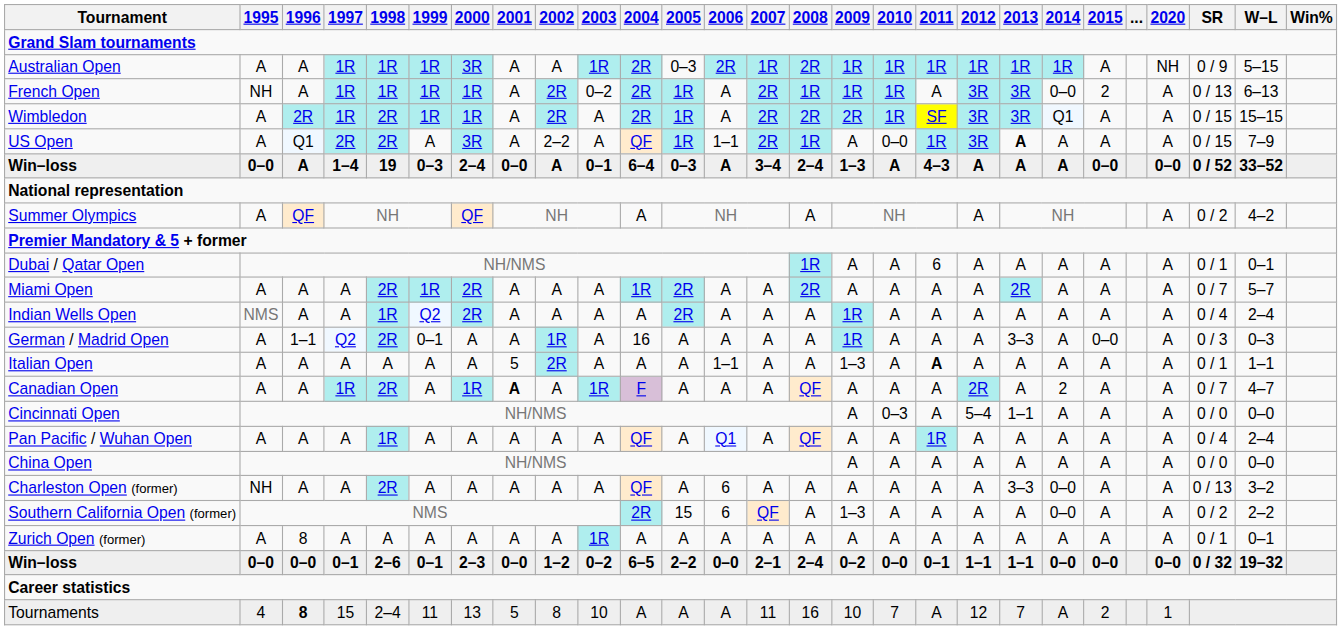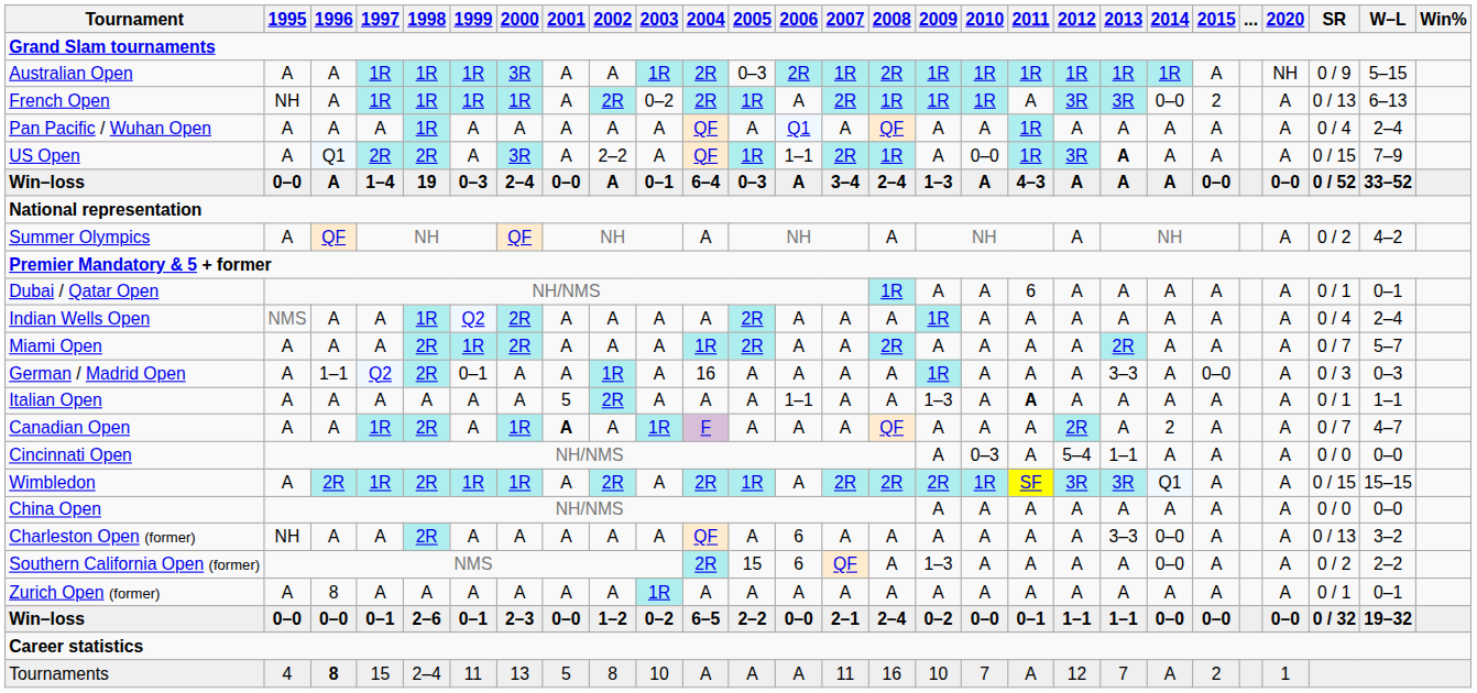 <table class="wikitable nowrap" style=text-align:center;font-size:90%>
 <tr>
 <th>Tournament</th>
 <th><a href='#'>1995</a></th>
 <th><a href='#'>1996</a></th>
 <th><a href='#'>1997</a></th>
 <th><a href='#'>1998</a></th>
 <th><a href='#'>1999</a></th>
 <th><a href='#'>2000</a></th>
 <th><a href='#'>2001</a></th>
 <th><a href='#'>2002</a></th>
 <th><a href='#'>2003</a></th>
 <th><a href='#'>2004</a></th>
 <th><a href='#'>2005</a></th>
 <th><a href='#'>2006</a></th>
 <th><a href='#'>2007</a></th>
 <th><a href='#'>2008</a></th>
 <th><a href='#'>2009</a></th>
 <th><a href='#'>2010</a></th>
 <th><a href='#'>2011</a></th>
 <th><a href='#'>2012</a></th>
 <th><a href='#'>2013</a></th>
 <th><a href='#'>2014</a></th>
 <th><a href='#'>2015</a></th>
 <th>...</th>
 <th><a href='#'>2020</a></th>
 <th>SR</th>
 <th>W–L</th>
 <th>Win%</th>
 </tr>
 <tr>
 <td align="left"  colspan="27"><strong><a href='#'>Grand Slam tournaments</a></strong></td>
 </tr>
 <tr>
 <td align="left"><a href='#'>Australian Open</a></td>
 <td>A</td>
 <td>A</td>
 <td bgcolor="afeeee"><a href='#'>1R</a></td>
 <td bgcolor="afeeee"><a href='#'>1R</a></td>
 <td bgcolor="afeeee"><a href='#'>1R</a></td>
 <td bgcolor="afeeee"><a href='#'>3R</a></td>
 <td>A</td>
 <td>A</td>
 <td bgcolor="afeeee"><a href='#'>1R</a></td>
 <td bgcolor="afeeee"><a href='#'>2R</a></td>
 <td>0–3</td>
 <td bgcolor="afeeee"><a href='#'>2R</a></td>
 <td bgcolor="afeeee"><a href='#'>1R</a></td>
 <td bgcolor="afeeee"><a href='#'>2R</a></td>
 <td bgcolor="afeeee"><a href='#'>1R</a></td>
 <td bgcolor="afeeee"><a href='#'>1R</a></td>
 <td bgcolor="afeeee"><a href='#'>1R</a></td>
 <td bgcolor="afeeee"><a href='#'>1R</a></td>
 <td bgcolor="afeeee"><a href='#'>1R</a></td>
 <td bgcolor="afeeee"><a href='#'>1R</a></td>
 <td>A</td>
 <td></td>
 <td>NH</td>
 <td>0 / 9</td>
 <td>5–15</td>
 <td></td>
 </tr>
 <tr>
 <td align="left"><a href='#'>French Open</a></td>
 <td>NH</td>
 <td>A</td>
 <td bgcolor="afeeee"><a href='#'>1R</a></td>
 <td bgcolor="afeeee"><a href='#'>1R</a></td>
 <td bgcolor="afeeee"><a href='#'>1R</a></td>
 <td bgcolor="afeeee"><a href='#'>1R</a></td>
 <td>A</td>
 <td bgcolor="afeeee"><a href='#'>2R</a></td>
 <td>0–2</td>
 <td bgcolor="afeeee"><a href='#'>2R</a></td>
 <td bgcolor="afeeee"><a href='#'>1R</a></td>
 <td>A</td>
 <td bgcolor="afeeee"><a href='#'>2R</a></td>
 <td bgcolor="afeeee"><a href='#'>1R</a></td>
 <td bgcolor="afeeee"><a href='#'>1R</a></td>
 <td bgcolor="afeeee"><a href='#'>1R</a></td>
 <td>A</td>
 <td bgcolor="afeeee"><a href='#'>3R</a></td>
 <td bgcolor="afeeee"><a href='#'>3R</a></td>
 <td>0–0</td>
 <td>2</td>
 <td></td>
 <td>A</td>
 <td>0 / 13</td>
 <td>6–13</td>
 <td></td>
 </tr>
 <tr>
-<td align="left"><a href='#'>Wimbledon</a></td>
+<td align="left"><a href='#'>Pan Pacific</a> / <a href='#'>Wuhan Open</a></td>
 <td>A</td>
-<td bgcolor="afeeee"><a href='#'>2R</a></td>
-<td bgcolor="afeeee"><a href='#'>1R</a></td>
-<td bgcolor="afeeee"><a href='#'>2R</a></td>
-<td bgcolor="afeeee"><a href='#'>1R</a></td>
-<td bgcolor="afeeee"><a href='#'>1R</a></td>
 <td>A</td>
-<td bgcolor="afeeee"><a href='#'>2R</a></td>
 <td>A</td>
-<td bgcolor="afeeee"><a href='#'>2R</a></td>
-<td bgcolor="afeeee"><a href='#'>1R</a></td>
+<td bgcolor=afeeee><a href='#'>1R</a></td>
 <td>A</td>
-<td bgcolor="afeeee"><a href='#'>2R</a></td>
-<td bgcolor="afeeee"><a href='#'>2R</a></td>
-<td bgcolor="afeeee"><a href='#'>2R</a></td>
-<td bgcolor="afeeee"><a href='#'>1R</a></td>
-<td bgcolor="yellow"><a href='#'>SF</a></td>
-<td bgcolor="afeeee"><a href='#'>3R</a></td>
-<td bgcolor="afeeee"><a href='#'>3R</a></td>
-<td bgcolor=f0f8ff>Q1</td>
+<td>A</td>
+<td>A</td>
+<td>A</td>
+<td>A</td>
+<td bgcolor=ffebcd><a href='#'>QF</a></td>
+<td>A</td>
+<td bgcolor=f0f8ff><a href='#'>Q1</a></td>
+<td>A</td>
+<td bgcolor=ffebcd><a href='#'>QF</a></td>
+<td>A</td>
+<td>A</td>
+<td bgcolor=afeeee><a href='#'>1R</a></td>
+<td>A</td>
+<td>A</td>
+<td>A</td>
 <td>A</td>
 <td></td>
 <td>A</td>
-<td>0 / 15</td>
-<td>15–15</td>
+<td>0 / 4</td>
+<td>2–4</td>
 <td></td>
 </tr>
 <tr>
 <td align="left"><a href='#'>US Open</a></td>
 <td>A</td>
 <td bgcolor=f0f8ff>Q1</td>
 <td bgcolor="afeeee"><a href='#'>2R</a></td>
 <td bgcolor="afeeee"><a href='#'>2R</a></td>
 <td>A</td>
 <td bgcolor="afeeee"><a href='#'>3R</a></td>
 <td>A</td>
 <td>2–2</td>
 <td>A</td>
 <td bgcolor="ffebcd"><a href='#'>QF</a></td>
 <td bgcolor="afeeee"><a href='#'>1R</a></td>
 <td>1–1</td>
 <td bgcolor="afeeee"><a href='#'>2R</a></td>
 <td bgcolor="afeeee"><a href='#'>1R</a></td>
 <td>A</td>
 <td>0–0</td>
 <td bgcolor="afeeee"><a href='#'>1R</a></td>
 <td bgcolor="afeeee"><a href='#'>3R</a></td>
 <td><strong>A</strong></td>
 <td>A</td>
 <td>A</td>
 <td></td>
 <td>A</td>
 <td>0 / 15</td>
 <td>7–9</td>
 <td></td>
 </tr>
 <tr style="background:#efefef;font-weight:bold">
 <td style="text-align:left">Win–loss</td>
 <td>0–0</td>
 <td>A</td>
 <td>1–4</td>
 <td>19</td>
 <td>0–3</td>
 <td>2–4</td>
 <td>0–0</td>
 <td>A</td>
 <td>0–1</td>
 <td>6–4</td>
 <td>0–3</td>
 <td>A</td>
 <td>3–4</td>
 <td>2–4</td>
 <td>1–3</td>
 <td>A</td>
 <td>4–3</td>
 <td>A</td>
 <td>A</td>
 <td>A</td>
 <td>0–0</td>
 <td></td>
 <td>0–0</td>
 <td>0 / 52</td>
 <td>33–52</td>
 <td></td>
 </tr>
 <tr>
 <td align=left colspan="27"><strong>National representation</strong></td>
 </tr>
 <tr>
 <td align="left"><a href='#'>Summer Olympics</a></td>
 <td>A</td>
 <td bgcolor=ffebcd><a href='#'>QF</a></td>
 <td colspan="3" style=color:#767676>NH</td>
 <td bgcolor=ffebcd><a href='#'>QF</a></td>
 <td colspan="3" style=color:#767676>NH</td>
 <td>A</td>
 <td colspan="3" style=color:#767676>NH</td>
 <td>A</td>
 <td colspan="3" style=color:#767676>NH</td>
 <td>A</td>
 <td colspan="3" style=color:#767676>NH</td>
 <td></td>
 <td>A</td>
 <td>0 / 2</td>
 <td>4–2</td>
 <td></td>
 </tr>
 <tr>
 <td align="left"  colspan="27"><strong><a href='#'>Premier Mandatory & 5</a> + former</strong></td>
 </tr>
 <tr>
 <td align="left"><a href='#'>Dubai</a> / <a href='#'>Qatar Open</a></td>
 <td colspan="13" style=color:#767676>NH/NMS</td>
 <td bgcolor=afeeee><a href='#'>1R</a></td>
 <td>A</td>
 <td>A</td>
 <td>6</td>
 <td>A</td>
 <td>A</td>
 <td>A</td>
 <td>A</td>
 <td></td>
 <td>A</td>
 <td>0 / 1</td>
 <td>0–1</td>
 <td></td>
 </tr>
 <tr>
+<td align="left"><a href='#'>Indian Wells Open</a></td>
+<td style=color:#767676>NMS</td>
+<td>A</td>
+<td>A</td>
+<td bgcolor=afeeee><a href='#'>1R</a></td>
+<td bgcolor=f0f8ff><a href='#'>Q2</a></td>
+<td bgcolor=afeeee><a href='#'>2R</a></td>
+<td>A</td>
+<td>A</td>
+<td>A</td>
+<td>A</td>
+<td bgcolor=afeeee><a href='#'>2R</a></td>
+<td>A</td>
+<td>A</td>
+<td>A</td>
+<td bgcolor=afeeee><a href='#'>1R</a></td>
+<td>A</td>
+<td>A</td>
+<td>A</td>
+<td>A</td>
+<td>A</td>
+<td>A</td>
+<td></td>
+<td>A</td>
+<td>0 / 4</td>
+<td>2–4</td>
+<td></td>
+</tr>
+<tr>
 <td align="left"><a href='#'>Miami Open</a></td>
 <td>A</td>
 <td>A</td>
 <td>A</td>
 <td bgcolor=afeeee><a href='#'>2R</a></td>
 <td bgcolor=afeeee><a href='#'>1R</a></td>
 <td bgcolor=afeeee><a href='#'>2R</a></td>
 <td>A</td>
 <td>A</td>
 <td>A</td>
 <td bgcolor=afeeee><a href='#'>1R</a></td>
 <td bgcolor=afeeee><a href='#'>2R</a></td>
 <td>A</td>
 <td>A</td>
 <td bgcolor=afeeee><a href='#'>2R</a></td>
 <td>A</td>
 <td>A</td>
 <td>A</td>
 <td>A</td>
 <td bgcolor=afeeee><a href='#'>2R</a></td>
 <td>A</td>
 <td>A</td>
 <td></td>
 <td>A</td>
 <td>0 / 7</td>
 <td>5–7</td>
-<td></td>
-</tr>
-<tr>
-<td align="left"><a href='#'>Indian Wells Open</a></td>
-<td style=color:#767676>NMS</td>
-<td>A</td>
-<td>A</td>
-<td bgcolor=afeeee><a href='#'>1R</a></td>
-<td bgcolor=f0f8ff><a href='#'>Q2</a></td>
-<td bgcolor=afeeee><a href='#'>2R</a></td>
-<td>A</td>
-<td>A</td>
-<td>A</td>
-<td>A</td>
-<td bgcolor=afeeee><a href='#'>2R</a></td>
-<td>A</td>
-<td>A</td>
-<td>A</td>
-<td bgcolor=afeeee><a href='#'>1R</a></td>
-<td>A</td>
-<td>A</td>
-<td>A</td>
-<td>A</td>
-<td>A</td>
-<td>A</td>
-<td></td>
-<td>A</td>
-<td>0 / 4</td>
-<td>2–4</td>
 <td></td>
 </tr>
 <tr>
 <td align="left"><a href='#'>German</a> / <a href='#'>Madrid Open</a></td>
 <td>A</td>
 <td>1–1</td>
 <td bgcolor=f0f8ff><a href='#'>Q2</a></td>
 <td bgcolor=afeeee><a href='#'>2R</a></td>
 <td>0–1</td>
 <td>A</td>
 <td>A</td>
 <td bgcolor=afeeee><a href='#'>1R</a></td>
 <td>A</td>
 <td>16</td>
 <td>A</td>
 <td>A</td>
 <td>A</td>
 <td>A</td>
 <td bgcolor=afeeee><a href='#'>1R</a></td>
 <td>A</td>
 <td>A</td>
 <td>A</td>
 <td>3–3</td>
 <td>A</td>
 <td>0–0</td>
 <td></td>
 <td>A</td>
 <td>0 / 3</td>
 <td>0–3</td>
 <td></td>
 </tr>
 <tr>
 <td align="left"><a href='#'>Italian Open</a></td>
 <td>A</td>
 <td>A</td>
 <td>A</td>
 <td>A</td>
 <td>A</td>
 <td>A</td>
 <td>5</td>
 <td bgcolor=afeeee><a href='#'>2R</a></td>
 <td>A</td>
 <td>A</td>
 <td>A</td>
 <td>1–1</td>
 <td>A</td>
 <td>A</td>
 <td>1–3</td>
 <td>A</td>
 <td><strong>A</strong></td>
 <td>A</td>
 <td>A</td>
 <td>A</td>
 <td>A</td>
 <td></td>
 <td>A</td>
 <td>0 / 1</td>
 <td>1–1</td>
 <td></td>
 </tr>
 <tr>
 <td align="left"><a href='#'>Canadian Open</a></td>
 <td>A</td>
 <td>A</td>
 <td bgcolor=afeeee><a href='#'>1R</a></td>
 <td bgcolor=afeeee><a href='#'>2R</a></td>
 <td>A</td>
 <td bgcolor=afeeee><a href='#'>1R</a></td>
 <td><strong>A</strong></td>
 <td>A</td>
 <td bgcolor=afeeee><a href='#'>1R</a></td>
 <td bgcolor=thistle><a href='#'>F</a></td>
 <td>A</td>
 <td>A</td>
 <td>A</td>
 <td bgcolor=ffebcd><a href='#'>QF</a></td>
 <td>A</td>
 <td>A</td>
 <td>A</td>
 <td bgcolor=afeeee><a href='#'>2R</a></td>
 <td>A</td>
 <td>2</td>
 <td>A</td>
 <td></td>
 <td>A</td>
 <td>0 / 7</td>
 <td>4–7</td>
 <td></td>
 </tr>
 <tr>
 <td align="left"><a href='#'>Cincinnati Open</a></td>
 <td colspan="14" style=color:#767676>NH/NMS</td>
 <td>A</td>
 <td>0–3</td>
 <td>A</td>
 <td>5–4</td>
 <td>1–1</td>
 <td>A</td>
 <td>A</td>
 <td></td>
 <td>A</td>
 <td>0 / 0</td>
 <td>0–0</td>
 <td></td>
 </tr>
 <tr>
-<td align="left"><a href='#'>Pan Pacific</a> / <a href='#'>Wuhan Open</a></td>
+<td align="left"><a href='#'>Wimbledon</a></td>
 <td>A</td>
+<td bgcolor="afeeee"><a href='#'>2R</a></td>
+<td bgcolor="afeeee"><a href='#'>1R</a></td>
+<td bgcolor="afeeee"><a href='#'>2R</a></td>
+<td bgcolor="afeeee"><a href='#'>1R</a></td>
+<td bgcolor="afeeee"><a href='#'>1R</a></td>
 <td>A</td>
+<td bgcolor="afeeee"><a href='#'>2R</a></td>
 <td>A</td>
-<td bgcolor=afeeee><a href='#'>1R</a></td>
+<td bgcolor="afeeee"><a href='#'>2R</a></td>
+<td bgcolor="afeeee"><a href='#'>1R</a></td>
 <td>A</td>
-<td>A</td>
-<td>A</td>
-<td>A</td>
-<td>A</td>
-<td bgcolor=ffebcd><a href='#'>QF</a></td>
-<td>A</td>
-<td bgcolor=f0f8ff><a href='#'>Q1</a></td>
-<td>A</td>
-<td bgcolor=ffebcd><a href='#'>QF</a></td>
-<td>A</td>
-<td>A</td>
-<td bgcolor=afeeee><a href='#'>1R</a></td>
-<td>A</td>
-<td>A</td>
-<td>A</td>
+<td bgcolor="afeeee"><a href='#'>2R</a></td>
+<td bgcolor="afeeee"><a href='#'>2R</a></td>
+<td bgcolor="afeeee"><a href='#'>2R</a></td>
+<td bgcolor="afeeee"><a href='#'>1R</a></td>
+<td bgcolor="yellow"><a href='#'>SF</a></td>
+<td bgcolor="afeeee"><a href='#'>3R</a></td>
+<td bgcolor="afeeee"><a href='#'>3R</a></td>
+<td bgcolor=f0f8ff>Q1</td>
 <td>A</td>
 <td></td>
 <td>A</td>
-<td>0 / 4</td>
-<td>2–4</td>
+<td>0 / 15</td>
+<td>15–15</td>
 <td></td>
 </tr>
 <tr>
 <td align="left"><a href='#'>China Open</a></td>
 <td colspan="14" style=color:#767676>NH/NMS</td>
 <td>A</td>
 <td>A</td>
 <td>A</td>
 <td>A</td>
 <td>A</td>
 <td>A</td>
 <td>A</td>
 <td></td>
 <td>A</td>
 <td>0 / 0</td>
 <td>0–0</td>
 <td></td>
 </tr>
 <tr>
 <td align="left"><a href='#'>Charleston Open</a> <small>(former)</small></td>
 <td>NH</td>
 <td>A</td>
 <td>A</td>
 <td bgcolor=afeeee><a href='#'>2R</a></td>
 <td>A</td>
 <td>A</td>
 <td>A</td>
 <td>A</td>
 <td>A</td>
 <td bgcolor=ffebcd><a href='#'>QF</a></td>
 <td>A</td>
 <td>6</td>
 <td>A</td>
 <td>A</td>
 <td>A</td>
 <td>A</td>
 <td>A</td>
 <td>A</td>
 <td>3–3</td>
 <td>0–0</td>
 <td>A</td>
 <td></td>
 <td>A</td>
 <td>0 / 13</td>
 <td>3–2</td>
 <td></td>
 </tr>
 <tr>
 <td align="left"><a href='#'>Southern California Open</a> <small>(former)</small></td>
 <td colspan="9" style=color:#767676>NMS</td>
 <td bgcolor=afeeee><a href='#'>2R</a></td>
 <td>15</td>
 <td>6</td>
 <td bgcolor=ffebcd><a href='#'>QF</a></td>
 <td>A</td>
 <td>1–3</td>
 <td>A</td>
 <td>A</td>
 <td>A</td>
 <td>A</td>
 <td>0–0</td>
 <td>A</td>
 <td></td>
 <td>A</td>
 <td>0 / 2</td>
 <td>2–2</td>
 <td></td>
 </tr>
 <tr>
 <td align="left"><a href='#'>Zurich Open</a> <small>(former)</small></td>
 <td>A</td>
 <td>8</td>
 <td>A</td>
 <td>A</td>
 <td>A</td>
 <td>A</td>
 <td>A</td>
 <td>A</td>
 <td bgcolor=afeeee><a href='#'>1R</a></td>
 <td>A</td>
 <td>A</td>
 <td>A</td>
 <td>A</td>
 <td>A</td>
 <td>A</td>
 <td>A</td>
 <td>A</td>
 <td>A</td>
 <td>A</td>
 <td>A</td>
 <td>A</td>
 <td></td>
 <td>A</td>
 <td>0 / 1</td>
 <td>0–1</td>
 <td></td>
 </tr>
 <tr style=background:#efefef;font-weight:bold>
 <td align="left">Win–loss</td>
 <td>0–0</td>
 <td>0–0</td>
 <td>0–1</td>
 <td>2–6</td>
 <td>0–1</td>
 <td>2–3</td>
 <td>0–0</td>
 <td>1–2</td>
 <td>0–2</td>
 <td>6–5</td>
 <td>2–2</td>
 <td>0–0</td>
 <td>2–1</td>
 <td>2–4</td>
 <td>0–2</td>
 <td>0–0</td>
 <td>0–1</td>
 <td>1–1</td>
 <td>1–1</td>
 <td>0–0</td>
 <td>0–0</td>
 <td></td>
 <td>0–0</td>
 <td>0 / 32</td>
 <td>19–32</td>
 <td></td>
 </tr>
 <tr>
 <td colspan="27" align="left"><strong>Career statistics</strong></td>
 </tr>
 <tr bgcolor=efefef>
 <td align="left">Tournaments</td>
 <td>4</td>
 <td><strong>8</strong></td>
 <td>15</td>
 <td>2–4</td>
 <td>11</td>
 <td>13</td>
 <td>5</td>
 <td>8</td>
 <td>10</td>
 <td>A</td>
 <td>A</td>
 <td>A</td>
 <td>11</td>
 <td>16</td>
 <td>10</td>
 <td>7</td>
 <td>A</td>
 <td>12</td>
 <td>7</td>
 <td>A</td>
 <td>2</td>
 <td></td>
 <td>1</td>
 <td colspan="3"></td>
 </tr>
 </table>
